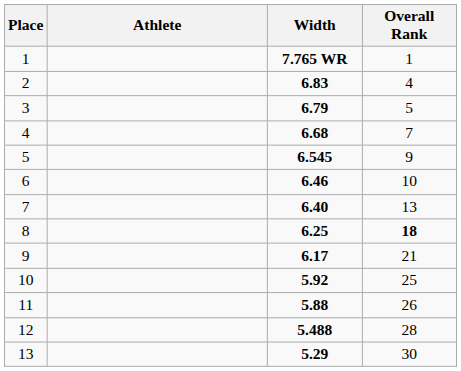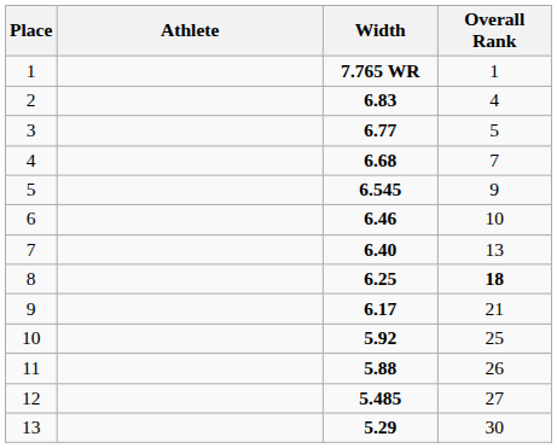 <table class=wikitable style="text-align:center">
 <tr>
 <th width=20>Place</th>
 <th width=220>Athlete</th>
 <th width=90>Width</th>
 <th width=90>Overall Rank</th>
 </tr>
 <tr>
 <td>1</td>
 <td align=left></td>
 <td><strong>7.765 WR</strong></td>
 <td>1</td>
 </tr>
 <tr>
 <td>2</td>
 <td align=left></td>
 <td><strong>6.83</strong></td>
 <td>4</td>
 </tr>
 <tr>
 <td>3</td>
 <td align=left></td>
-<td><strong>6.79</strong></td>
+<td><strong>6.77</strong></td>
 <td>5</td>
 </tr>
 <tr>
 <td>4</td>
 <td align=left></td>
 <td><strong>6.68</strong></td>
 <td>7</td>
 </tr>
 <tr>
 <td>5</td>
 <td align=left></td>
 <td><strong>6.545</strong></td>
 <td>9</td>
 </tr>
 <tr>
 <td>6</td>
 <td align=left></td>
 <td><strong>6.46</strong></td>
 <td>10</td>
 </tr>
 <tr>
 <td>7</td>
 <td align=left></td>
 <td><strong>6.40</strong></td>
 <td>13</td>
 </tr>
 <tr>
 <td>8</td>
 <td align=left></td>
 <td><strong>6.25</strong></td>
 <td><strong>18</strong></td>
 </tr>
 <tr>
 <td>9</td>
 <td align=left></td>
 <td><strong>6.17</strong></td>
 <td>21</td>
 </tr>
 <tr>
 <td>10</td>
 <td align=left></td>
 <td><strong>5.92</strong></td>
 <td>25</td>
 </tr>
 <tr>
 <td>11</td>
 <td align=left></td>
 <td><strong>5.88</strong></td>
 <td>26</td>
 </tr>
 <tr>
 <td>12</td>
 <td align=left></td>
-<td><strong>5.488</strong></td>
-<td>28</td>
+<td><strong>5.485</strong></td>
+<td>27</td>
 </tr>
 <tr>
 <td>13</td>
 <td align=left></td>
 <td><strong>5.29</strong></td>
 <td>30</td>
 </tr>
 </table>
